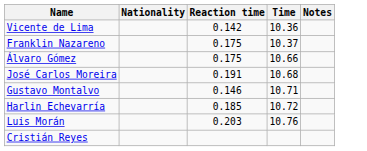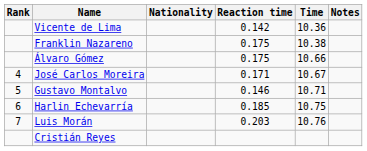 <table class="wikitable sortable" style="text-align:center">
 <tr>
+<th>Rank</th>
 <th>Name</th>
 <th>Nationality</th>
 <th>Reaction time</th>
 <th>Time</th>
 <th>Notes</th>
 </tr>
 <tr>
+<td></td>
 <td align=left><a href='#'>Vicente de Lima</a></td>
 <td align=left></td>
 <td>0.142</td>
 <td>10.36</td>
 <td></td>
 </tr>
 <tr>
+<td></td>
 <td align=left><a href='#'>Franklin Nazareno</a></td>
 <td align=left></td>
 <td>0.175</td>
-<td>10.37</td>
+<td>10.38</td>
 <td></td>
 </tr>
 <tr>
+<td></td>
 <td align=left><a href='#'>Álvaro Gómez</a></td>
 <td align=left></td>
 <td>0.175</td>
 <td>10.66</td>
 <td></td>
 </tr>
 <tr>
+<td>4</td>
 <td align=left><a href='#'>José Carlos Moreira</a></td>
 <td align=left></td>
-<td>0.191</td>
-<td>10.68</td>
+<td>0.171</td>
+<td>10.67</td>
 <td></td>
 </tr>
 <tr>
+<td>5</td>
 <td align=left><a href='#'>Gustavo Montalvo</a></td>
 <td align=left></td>
 <td>0.146</td>
 <td>10.71</td>
 <td></td>
 </tr>
 <tr>
+<td>6</td>
 <td align=left><a href='#'>Harlin Echevarría</a></td>
 <td align=left></td>
 <td>0.185</td>
-<td>10.72</td>
+<td>10.75</td>
 <td></td>
 </tr>
 <tr>
+<td>7</td>
 <td align=left><a href='#'>Luis Morán</a></td>
 <td align=left></td>
 <td>0.203</td>
 <td>10.76</td>
 <td></td>
 </tr>
 <tr>
+<td></td>
 <td align=left><a href='#'>Cristián Reyes</a></td>
 <td align=left></td>
 <td></td>
 <td></td>
 <td></td>
 </tr>
 </table>
